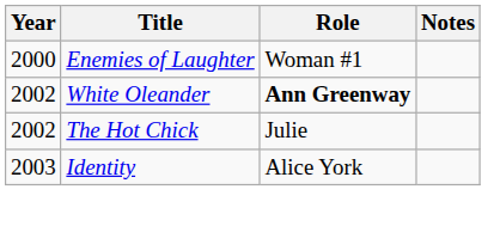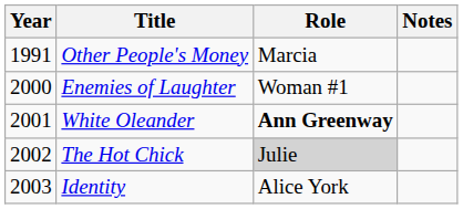 <table class="wikitable sortable">
 <tr>
 <th>Year</th>
 <th>Title</th>
 <th>Role</th>
 <th>Notes</th>
 </tr>
 <tr>
+<td>1991</td>
+<td><em><a href='#'>Other People's Money</a></em></td>
+<td>Marcia</td>
+<td></td>
+</tr>
+<tr>
 <td>2000</td>
 <td><em><a href='#'>Enemies of Laughter</a></em></td>
 <td>Woman #1</td>
 <td></td>
 </tr>
 <tr>
-<td>2002</td>
+<td>2001</td>
 <td><a href='#'><em>White Oleander</em></a></td>
 <td><strong>Ann Greenway</strong></td>
 <td></td>
 </tr>
 <tr>
 <td>2002</td>
 <td><em><a href='#'>The Hot Chick</a></em></td>
-<td>Julie</td>
+<td style="background: lightgrey;">Julie</td>
 <td></td>
 </tr>
 <tr>
 <td>2003</td>
 <td><a href='#'><em>Identity</em></a></td>
 <td>Alice York</td>
 <td></td>
 </tr>
 </table>
